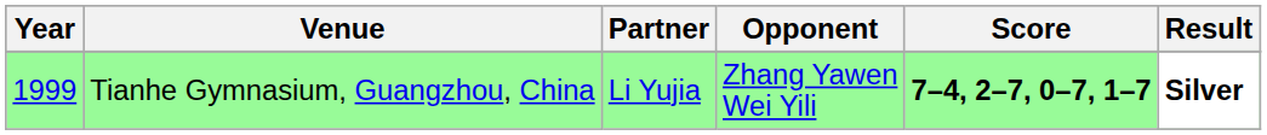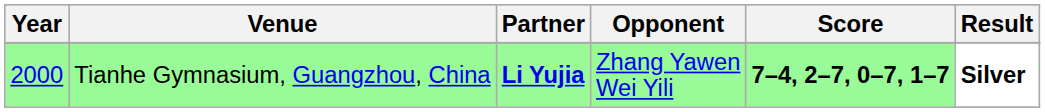 <table class="sortable wikitable" style="font-size: 90%;">
 <tr>
 <th>Year</th>
 <th>Venue</th>
 <th>Partner</th>
 <th>Opponent</th>
 <th>Score</th>
 <th>Result</th>
 </tr>
 <tr>
 </tr>
 <tr style="background:#98FB98">
-<td align="center"><a href='#'>1999</a></td>
+<td align="center"><a href='#'>2000</a></td>
 <td align="left">Tianhe Gymnasium, <a href='#'>Guangzhou</a>, <a href='#'>China</a></td>
-<td align="left"> <a href='#'>Li Yujia</a></td>
+<td align="left"><strong> <a href='#'>Li Yujia</a></strong></td>
 <td align="left"> <a href='#'>Zhang Yawen</a> <br>  <a href='#'>Wei Yili</a></td>
 <td align="left"><strong>7–4, 2–7, 0–7, 1–7</strong></td>
 <td style="text-align:left; background:white"> <strong>Silver</strong></td>
 </tr>
 </table>
